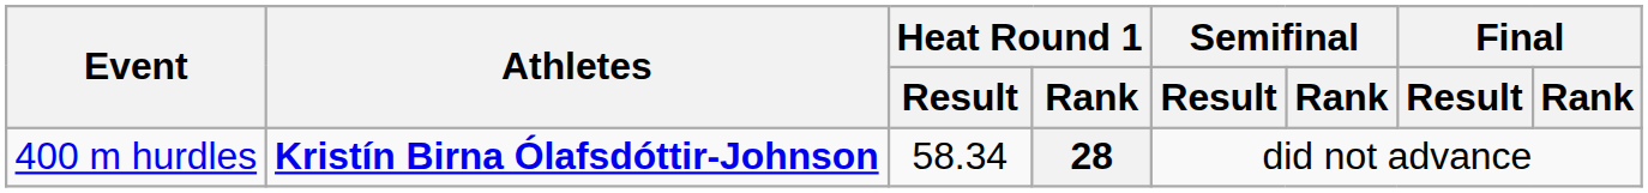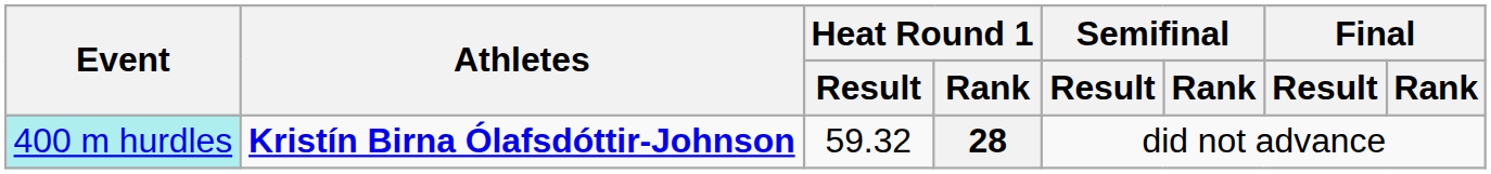 <table class="wikitable" border="1" style="font-size:90%">
 <tr>
 <th rowspan="2">Event</th>
 <th rowspan="2">Athletes</th>
 <th colspan="2">Heat Round 1</th>
 <th colspan="2">Semifinal</th>
 <th colspan="2">Final</th>
 </tr>
 <tr>
 <th>Result</th>
 <th>Rank</th>
 <th>Result</th>
 <th>Rank</th>
 <th>Result</th>
 <th>Rank</th>
 </tr>
 <tr>
-<td><a href='#'>400 m hurdles</a></td>
+<td style="background: paleturquoise;"><a href='#'>400 m hurdles</a></td>
 <td><strong><a href='#'>Kristín Birna Ólafsdóttir-Johnson</a></strong></td>
-<td align=center>58.34</td>
+<td align=center>59.32</td>
 <th align=center>28</th>
 <td align=center colspan="4">did not advance</td>
 </tr>
 </table>
